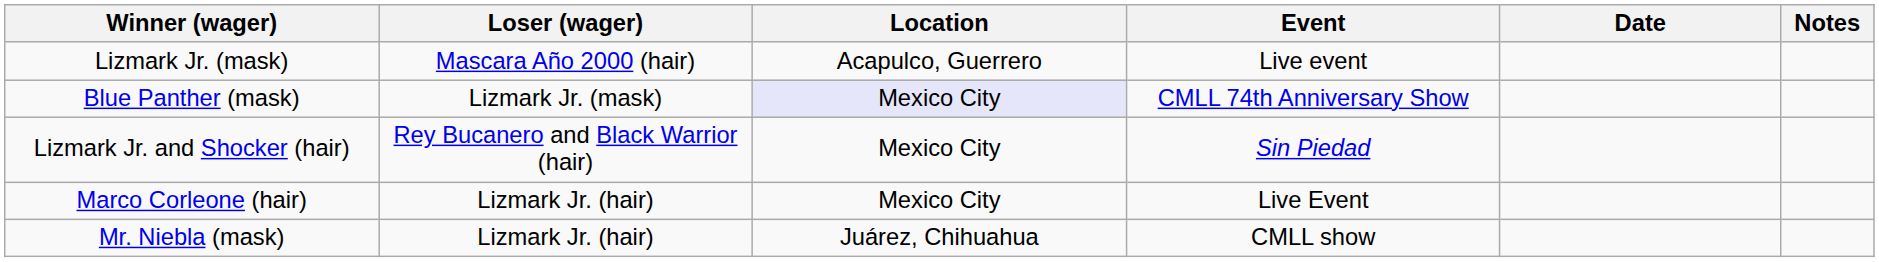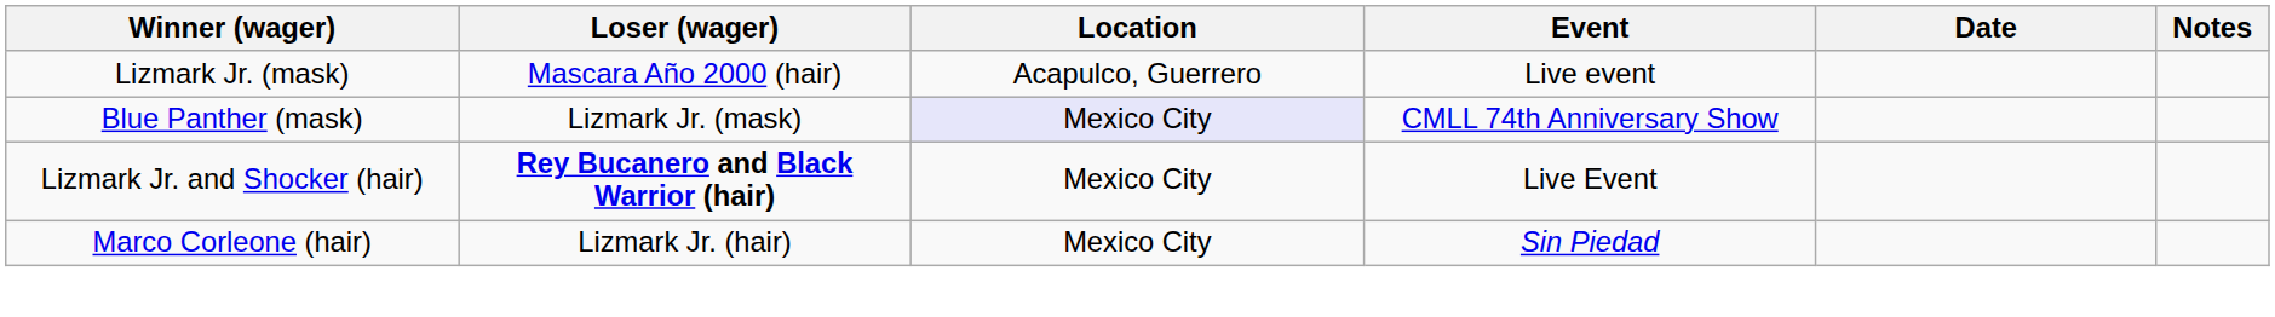 <table class="wikitable sortable" width=100%  style="text-align: center">
 <tr>
 <th width=20% scope="col">Winner (wager)</th>
 <th width=20% scope="col">Loser (wager)</th>
 <th width=20% scope="col">Location</th>
 <th width=20% scope="col">Event</th>
 <th width=15% scope="col">Date</th>
 <th class="unsortable" width=5% scope="col">Notes</th>
 </tr>
 <tr>
 <td>Lizmark Jr. (mask)</td>
 <td><a href='#'>Mascara Año 2000</a> (hair)</td>
 <td>Acapulco, Guerrero</td>
 <td>Live event</td>
 <td></td>
 <td></td>
 </tr>
 <tr>
 <td><a href='#'>Blue Panther</a> (mask)</td>
 <td>Lizmark Jr. (mask)</td>
 <td style="background: lavender;">Mexico City</td>
 <td><a href='#'>CMLL 74th Anniversary Show</a></td>
 <td></td>
 <td></td>
 </tr>
 <tr>
 <td>Lizmark Jr. and <a href='#'>Shocker</a> (hair)</td>
-<td><a href='#'>Rey Bucanero</a> and <a href='#'>Black Warrior</a> (hair)</td>
+<td><strong><a href='#'>Rey Bucanero</a> and <a href='#'>Black Warrior</a> (hair)</strong></td>
 <td>Mexico City</td>
-<td><em><a href='#'>Sin Piedad</a></em></td>
+<td>Live Event</td>
 <td></td>
 <td></td>
 </tr>
 <tr>
 <td><a href='#'>Marco Corleone</a> (hair)</td>
 <td>Lizmark Jr. (hair)</td>
 <td>Mexico City</td>
-<td>Live Event</td>
+<td><em><a href='#'>Sin Piedad</a></em></td>
 <td></td>
 <td> </td>
 </tr>
-<tr>
-<td><a href='#'>Mr. Niebla</a> (mask)</td>
-<td>Lizmark Jr. (hair)</td>
-<td>Juárez, Chihuahua</td>
-<td>CMLL show</td>
-<td></td>
-<td></td>
-</tr>
 </table>
